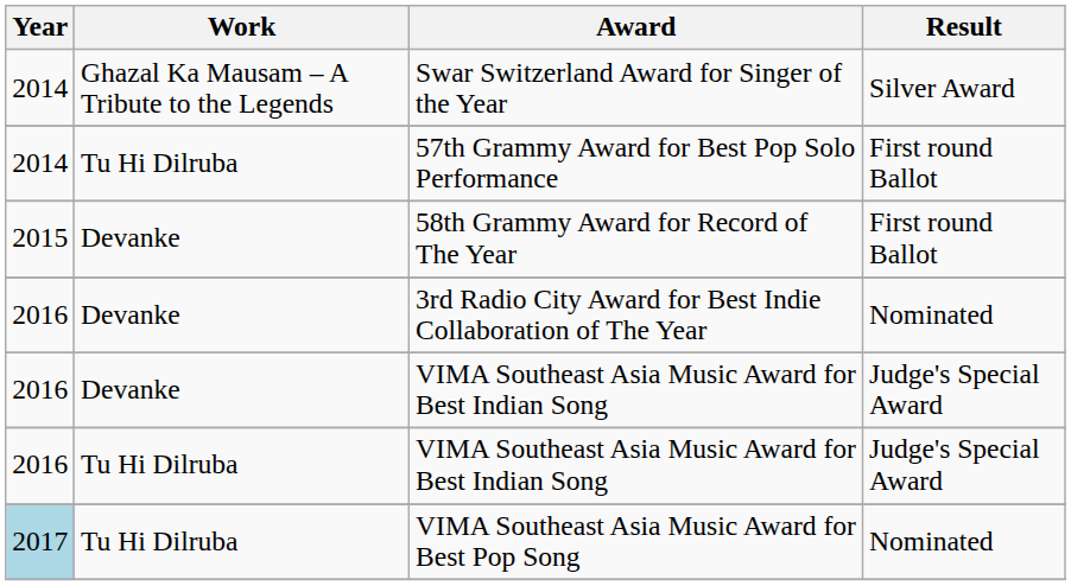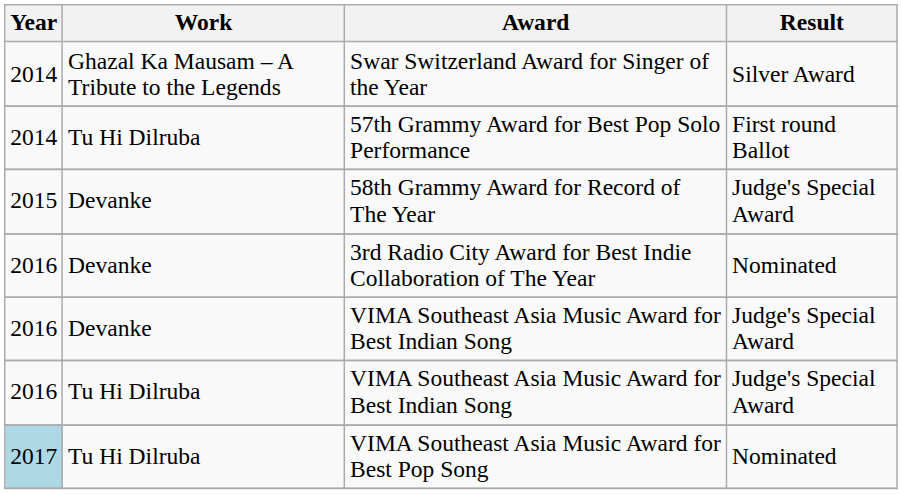 <table class="wikitable">
 <tr>
 <th>Year</th>
 <th>Work</th>
 <th>Award</th>
 <th>Result</th>
 </tr>
 <tr>
 <td>2014</td>
 <td>Ghazal Ka Mausam – A Tribute to the Legends</td>
 <td>Swar Switzerland Award for Singer of the Year</td>
 <td>Silver Award</td>
 </tr>
 <tr>
 </tr>
 <tr>
 <td>2014</td>
 <td>Tu Hi Dilruba</td>
 <td>57th Grammy Award for Best Pop Solo Performance</td>
 <td>First round Ballot</td>
 </tr>
 <tr>
 </tr>
 <tr>
 <td>2015</td>
 <td>Devanke</td>
 <td>58th Grammy Award for Record of The Year</td>
-<td>First round Ballot</td>
+<td>Judge's Special Award</td>
 </tr>
 <tr>
 </tr>
 <tr>
 <td>2016</td>
 <td>Devanke</td>
 <td>3rd Radio City Award for Best Indie Collaboration of The Year</td>
 <td>Nominated</td>
 </tr>
 <tr>
 </tr>
 <tr>
 <td>2016</td>
 <td>Devanke</td>
 <td>VIMA Southeast Asia Music Award for Best Indian Song</td>
 <td>Judge's Special Award</td>
 </tr>
 <tr>
 </tr>
 <tr>
 <td>2016</td>
 <td>Tu Hi Dilruba</td>
 <td>VIMA Southeast Asia Music Award for Best Indian Song</td>
 <td>Judge's Special Award</td>
 </tr>
 <tr>
 </tr>
 <tr>
 <td style="background: lightblue;">2017</td>
 <td>Tu Hi Dilruba</td>
 <td>VIMA Southeast Asia Music Award for Best Pop Song</td>
 <td>Nominated</td>
 </tr>
 <tr>
 </tr>
 </table>
